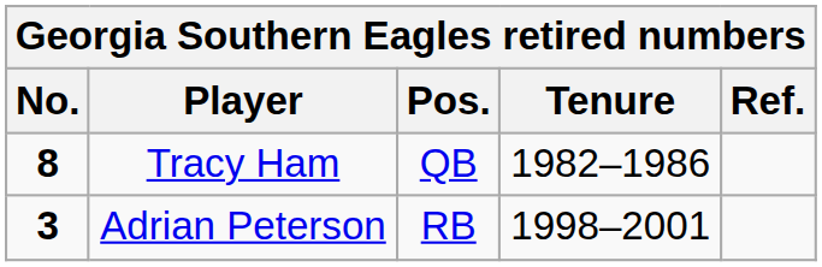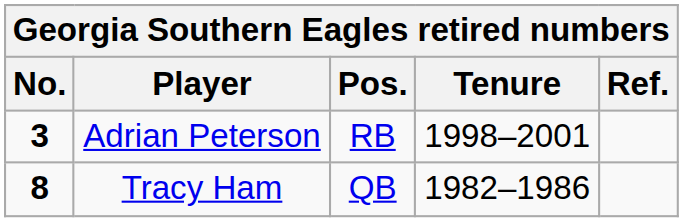 <table class="wikitable" style="text-align:center">
 <tr>
 <th colspan=5 style =><strong>Georgia Southern Eagles retired numbers</strong></th>
 </tr>
 <tr>
 <th style = >No.</th>
 <th style = >Player</th>
 <th style = >Pos.</th>
 <th style = >Tenure</th>
 <th style = >Ref.</th>
 </tr>
 <tr>
+<td><strong>3</strong></td>
+<td><a href='#'>Adrian Peterson</a></td>
+<td><a href='#'>RB</a></td>
+<td>1998–2001</td>
+<td></td>
+</tr>
+<tr>
 <td><strong>8</strong></td>
 <td><a href='#'>Tracy Ham</a></td>
 <td><a href='#'>QB</a></td>
 <td>1982–1986</td>
 <td></td>
 </tr>
-<tr>
-<td><strong>3</strong></td>
-<td><a href='#'>Adrian Peterson</a></td>
-<td><a href='#'>RB</a></td>
-<td>1998–2001</td>
-<td></td>
-</tr>
 </table>
